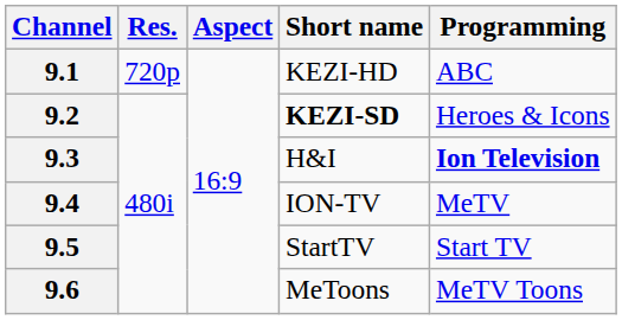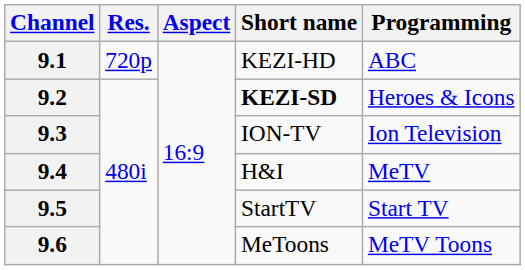 <table class="wikitable">
 <tr>
 <th scope = "col"><a href='#'>Channel</a></th>
 <th scope = "col"><a href='#'>Res.</a></th>
 <th scope = "col"><a href='#'>Aspect</a></th>
 <th scope = "col">Short name</th>
 <th scope = "col">Programming</th>
 </tr>
 <tr>
 <th scope = "row">9.1</th>
 <td><a href='#'>720p</a></td>
 <td rowspan=6><a href='#'>16:9</a></td>
 <td>KEZI-HD</td>
 <td><a href='#'>ABC</a></td>
 </tr>
 <tr>
 <th scope = "row">9.2</th>
 <td rowspan=5><a href='#'>480i</a></td>
 <td><strong>KEZI-SD</strong></td>
 <td><a href='#'>Heroes & Icons</a></td>
 </tr>
 <tr>
 <th scope = "row">9.3</th>
-<td>H&I</td>
-<td><strong><a href='#'>Ion Television</a></strong></td>
+<td>ION-TV</td>
+<td><a href='#'>Ion Television</a></td>
 </tr>
 <tr>
 <th scope = "row">9.4</th>
-<td>ION-TV</td>
+<td>H&I</td>
 <td><a href='#'>MeTV</a></td>
 </tr>
 <tr>
 <th scope = "row">9.5</th>
 <td>StartTV</td>
 <td><a href='#'>Start TV</a></td>
 </tr>
 <tr>
 <th scope = "row">9.6</th>
 <td>MeToons</td>
 <td><a href='#'>MeTV Toons</a></td>
 </tr>
 </table>
